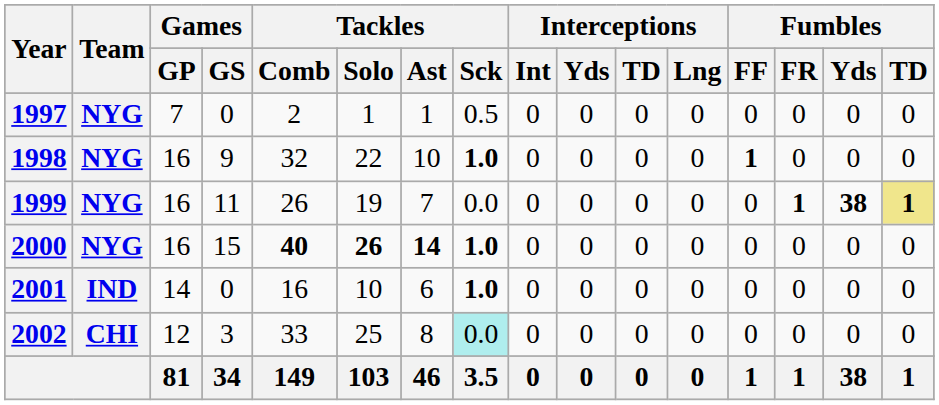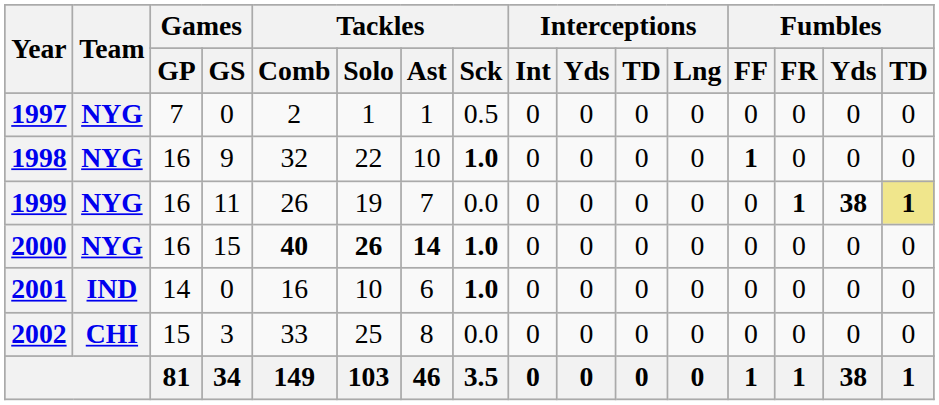 <table class="wikitable" style="text-align:center">
 <tr>
 <th rowspan="2">Year</th>
 <th rowspan="2">Team</th>
 <th colspan="2">Games</th>
 <th colspan="4">Tackles</th>
 <th colspan="4">Interceptions</th>
 <th colspan="4">Fumbles</th>
 </tr>
 <tr>
 <th>GP</th>
 <th>GS</th>
 <th>Comb</th>
 <th>Solo</th>
 <th>Ast</th>
 <th>Sck</th>
 <th>Int</th>
 <th>Yds</th>
 <th>TD</th>
 <th>Lng</th>
 <th>FF</th>
 <th>FR</th>
 <th>Yds</th>
 <th>TD</th>
 </tr>
 <tr>
 <th><a href='#'>1997</a></th>
 <th><a href='#'>NYG</a></th>
 <td>7</td>
 <td>0</td>
 <td>2</td>
 <td>1</td>
 <td>1</td>
 <td>0.5</td>
 <td>0</td>
 <td>0</td>
 <td>0</td>
 <td>0</td>
 <td>0</td>
 <td>0</td>
 <td>0</td>
 <td>0</td>
 </tr>
 <tr>
 <th><a href='#'>1998</a></th>
 <th><a href='#'>NYG</a></th>
 <td>16</td>
 <td>9</td>
 <td>32</td>
 <td>22</td>
 <td>10</td>
 <td><strong>1.0</strong></td>
 <td>0</td>
 <td>0</td>
 <td>0</td>
 <td>0</td>
 <td><strong>1</strong></td>
 <td>0</td>
 <td>0</td>
 <td>0</td>
 </tr>
 <tr>
 <th><a href='#'>1999</a></th>
 <th><a href='#'>NYG</a></th>
 <td>16</td>
 <td>11</td>
 <td>26</td>
 <td>19</td>
 <td>7</td>
 <td>0.0</td>
 <td>0</td>
 <td>0</td>
 <td>0</td>
 <td>0</td>
 <td>0</td>
 <td><strong>1</strong></td>
 <td><strong>38</strong></td>
 <td style="background: khaki;"><strong>1</strong></td>
 </tr>
 <tr>
 <th><a href='#'>2000</a></th>
 <th><a href='#'>NYG</a></th>
 <td>16</td>
 <td>15</td>
 <td><strong>40</strong></td>
 <td><strong>26</strong></td>
 <td><strong>14</strong></td>
 <td><strong>1.0</strong></td>
 <td>0</td>
 <td>0</td>
 <td>0</td>
 <td>0</td>
 <td>0</td>
 <td>0</td>
 <td>0</td>
 <td>0</td>
 </tr>
 <tr>
 <th><a href='#'>2001</a></th>
 <th><a href='#'>IND</a></th>
 <td>14</td>
 <td>0</td>
 <td>16</td>
 <td>10</td>
 <td>6</td>
 <td><strong>1.0</strong></td>
 <td>0</td>
 <td>0</td>
 <td>0</td>
 <td>0</td>
 <td>0</td>
 <td>0</td>
 <td>0</td>
 <td>0</td>
 </tr>
 <tr>
 <th><a href='#'>2002</a></th>
 <th><a href='#'>CHI</a></th>
-<td>12</td>
+<td>15</td>
 <td>3</td>
 <td>33</td>
 <td>25</td>
 <td>8</td>
-<td style="background: paleturquoise;">0.0</td>
+<td>0.0</td>
 <td>0</td>
 <td>0</td>
 <td>0</td>
 <td>0</td>
 <td>0</td>
 <td>0</td>
 <td>0</td>
 <td>0</td>
 </tr>
 <tr>
 <th colspan="2"></th>
 <th>81</th>
 <th>34</th>
 <th>149</th>
 <th>103</th>
 <th>46</th>
 <th>3.5</th>
 <th>0</th>
 <th>0</th>
 <th>0</th>
 <th>0</th>
 <th>1</th>
 <th>1</th>
 <th>38</th>
 <th>1</th>
 </tr>
 </table>
